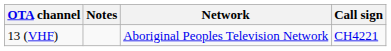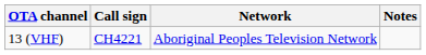 <table class="wikitable sortable">
 <tr>
 <th><a href='#'>OTA</a> channel</th>
+<th>Call sign</th>
+<th>Network</th>
 <th>Notes</th>
-<th>Network</th>
-<th>Call sign</th>
 </tr>
 <tr>
 <td>13 (<a href='#'>VHF</a>)</td>
+<td><a href='#'>CH4221</a></td>
+<td><a href='#'>Aboriginal Peoples Television Network</a></td>
 <td></td>
-<td><a href='#'>Aboriginal Peoples Television Network</a></td>
-<td><a href='#'>CH4221</a></td>
 </tr>
 </table>
